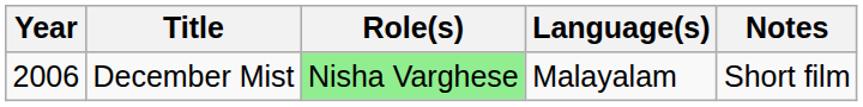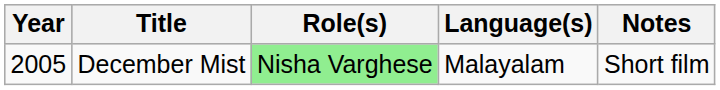 <table class="wikitable sortable">
 <tr>
 <th>Year</th>
 <th>Title</th>
 <th>Role(s)</th>
 <th>Language(s)</th>
 <th>Notes</th>
 </tr>
 <tr>
-<td>2006</td>
+<td>2005</td>
 <td>December Mist</td>
 <td style="background: lightgreen;">Nisha Varghese</td>
 <td>Malayalam</td>
 <td>Short film</td>
 </tr>
 </table>
